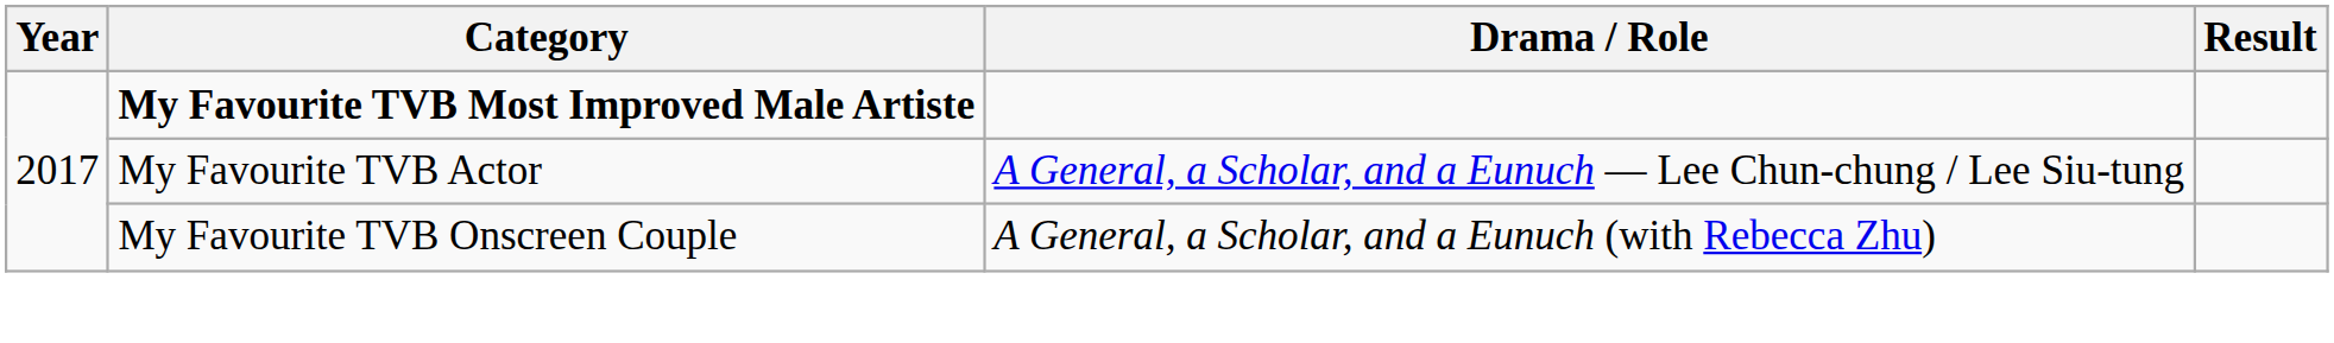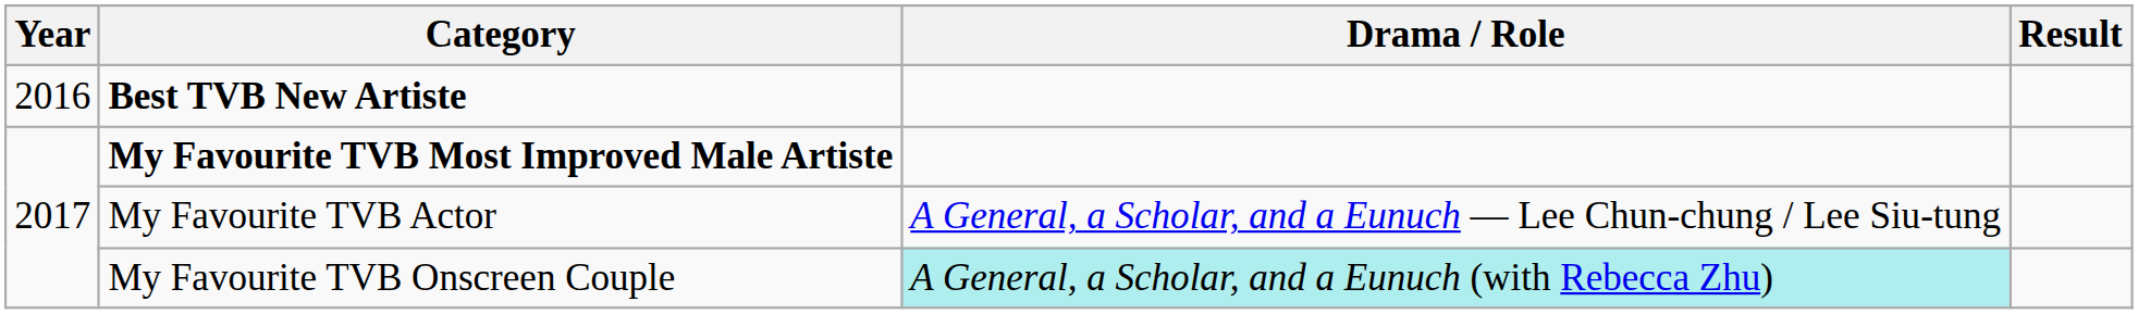 <table class="wikitable sortable">
 <tr>
 <th>Year</th>
 <th>Category</th>
 <th>Drama / Role</th>
 <th>Result</th>
+</tr>
+<tr>
+<td>2016</td>
+<td><strong> Best TVB New Artiste </strong></td>
+<td></td>
+<td></td>
 </tr>
 <tr>
 <td rowspan=3>2017</td>
 <td><strong> My Favourite TVB Most Improved Male Artiste </strong></td>
 <td></td>
 <td></td>
 </tr>
 <tr>
 <td>My Favourite TVB Actor</td>
 <td><em><a href='#'>A General, a Scholar, and a Eunuch</a></em> — Lee Chun-chung / Lee Siu-tung</td>
 <td></td>
 </tr>
 <tr>
 <td>My Favourite TVB Onscreen Couple</td>
-<td><em>A General, a Scholar, and a Eunuch</em> (with <a href='#'>Rebecca Zhu</a>)</td>
+<td style="background: paleturquoise;"><em>A General, a Scholar, and a Eunuch</em> (with <a href='#'>Rebecca Zhu</a>)</td>
 <td></td>
 </tr>
 </table>
